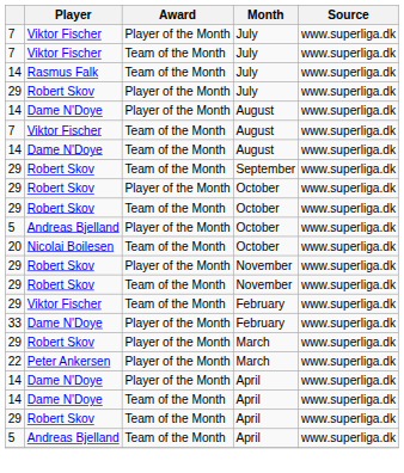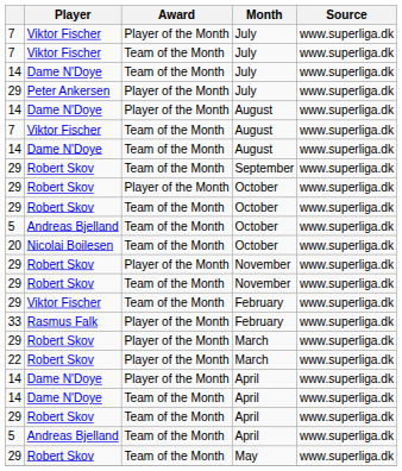 <table class="wikitable sortable" style="text-align:left; font-size:95%;">
 <tr>
 <th></th>
 <th>Player</th>
 <th>Award</th>
 <th>Month</th>
 <th>Source</th>
 </tr>
 <tr>
 <td>7</td>
 <td><a href='#'>Viktor Fischer</a></td>
 <td>Player of the Month</td>
 <td>July</td>
 <td>www.superliga.dk </td>
 </tr>
 <tr>
 <td>7</td>
 <td><a href='#'>Viktor Fischer</a></td>
 <td>Team of the Month</td>
 <td>July</td>
 <td>www.superliga.dk </td>
 </tr>
 <tr>
 <td>14</td>
-<td><a href='#'>Rasmus Falk</a></td>
+<td><a href='#'>Dame N'Doye</a></td>
 <td>Team of the Month</td>
 <td>July</td>
 <td>www.superliga.dk</td>
 </tr>
 <tr>
 <td>29</td>
-<td><a href='#'>Robert Skov</a></td>
+<td><a href='#'>Peter Ankersen</a></td>
 <td>Player of the Month</td>
 <td>July</td>
 <td>www.superliga.dk</td>
 </tr>
 <tr>
 <td>14</td>
 <td><a href='#'>Dame N'Doye</a></td>
 <td>Player of the Month</td>
 <td>August</td>
 <td>www.superliga.dk </td>
 </tr>
 <tr>
 <td>7</td>
 <td><a href='#'>Viktor Fischer</a></td>
 <td>Team of the Month</td>
 <td>August</td>
 <td>www.superliga.dk </td>
 </tr>
 <tr>
 <td>14</td>
 <td><a href='#'>Dame N'Doye</a></td>
 <td>Team of the Month</td>
 <td>August</td>
 <td>www.superliga.dk</td>
 </tr>
 <tr>
 <td>29</td>
 <td><a href='#'>Robert Skov</a></td>
 <td>Team of the Month</td>
 <td>September</td>
 <td>www.superliga.dk</td>
 </tr>
 <tr>
 <td>29</td>
 <td><a href='#'>Robert Skov</a></td>
 <td>Player of the Month</td>
 <td>October</td>
 <td>www.superliga.dk</td>
 </tr>
 <tr>
 <td>29</td>
 <td><a href='#'>Robert Skov</a></td>
 <td>Team of the Month</td>
 <td>October</td>
 <td>www.superliga.dk</td>
 </tr>
 <tr>
 <td>5</td>
 <td><a href='#'>Andreas Bjelland</a></td>
-<td>Player of the Month</td>
+<td>Team of the Month</td>
 <td>October</td>
 <td>www.superliga.dk</td>
 </tr>
 <tr>
 <td>20</td>
 <td><a href='#'>Nicolai Boilesen</a></td>
 <td>Team of the Month</td>
 <td>October</td>
 <td>www.superliga.dk</td>
 </tr>
 <tr>
 <td>29</td>
 <td><a href='#'>Robert Skov</a></td>
 <td>Player of the Month</td>
 <td>November</td>
 <td>www.superliga.dk</td>
 </tr>
 <tr>
 <td>29</td>
 <td><a href='#'>Robert Skov</a></td>
 <td>Team of the Month</td>
 <td>November</td>
 <td>www.superliga.dk</td>
 </tr>
 <tr>
 <td>29</td>
 <td><a href='#'>Viktor Fischer</a></td>
 <td>Team of the Month</td>
 <td>February</td>
 <td>www.superliga.dk</td>
 </tr>
 <tr>
 <td>33</td>
-<td><a href='#'>Dame N'Doye</a></td>
+<td><a href='#'>Rasmus Falk</a></td>
 <td>Player of the Month</td>
 <td>February</td>
 <td>www.superliga.dk</td>
 </tr>
 <tr>
 <td>29</td>
 <td><a href='#'>Robert Skov</a></td>
 <td>Player of the Month</td>
 <td>March</td>
 <td>www.superliga.dk</td>
 </tr>
 <tr>
 <td>22</td>
-<td><a href='#'>Peter Ankersen</a></td>
+<td><a href='#'>Robert Skov</a></td>
 <td>Player of the Month</td>
 <td>March</td>
 <td>www.superliga.dk</td>
 </tr>
 <tr>
 <td>14</td>
 <td><a href='#'>Dame N'Doye</a></td>
 <td>Player of the Month</td>
 <td>April</td>
 <td>www.superliga.dk</td>
 </tr>
 <tr>
 <td>14</td>
 <td><a href='#'>Dame N'Doye</a></td>
 <td>Team of the Month</td>
 <td>April</td>
 <td>www.superliga.dk</td>
 </tr>
 <tr>
 <td>29</td>
 <td><a href='#'>Robert Skov</a></td>
 <td>Team of the Month</td>
 <td>April</td>
 <td>www.superliga.dk</td>
 </tr>
 <tr>
 <td>5</td>
 <td><a href='#'>Andreas Bjelland</a></td>
 <td>Team of the Month</td>
 <td>April</td>
 <td>www.superliga.dk</td>
 </tr>
 <tr>
+<td>29</td>
+<td><a href='#'>Robert Skov</a></td>
+<td>Team of the Month</td>
+<td>May</td>
+<td>www.superliga.dk</td>
+</tr>
+<tr>
 </tr>
 </table>
